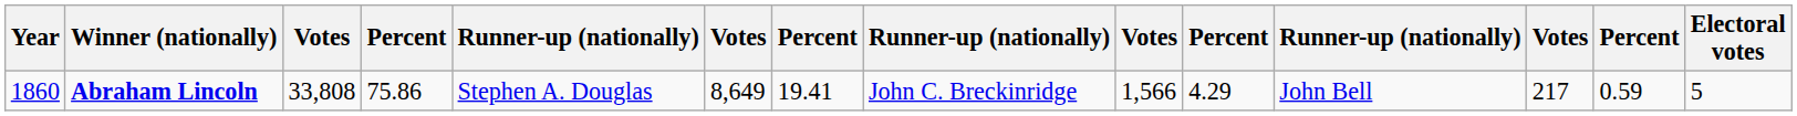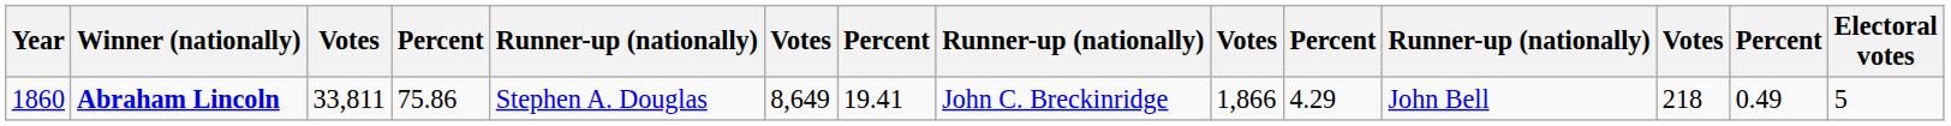 <table class="wikitable sortable">
 <tr>
 <th data-sort-type="number">Year</th>
 <th>Winner (nationally)</th>
 <th data-sort-type="number">Votes</th>
 <th data-sort-type="number">Percent</th>
 <th>Runner-up (nationally)</th>
 <th data-sort-type="number">Votes</th>
 <th data-sort-type="number">Percent</th>
 <th>Runner-up (nationally)</th>
 <th data-sort-type="number">Votes</th>
 <th data-sort-type="number">Percent</th>
 <th>Runner-up (nationally)</th>
 <th data-sort-type="number">Votes</th>
 <th data-sort-type="number">Percent</th>
 <th data-sort-type="number">Electoral<br>votes</th>
 </tr>
 <tr>
 <td style"text-align:left"><a href='#'>1860</a></td>
 <td><strong><a href='#'>Abraham Lincoln</a></strong></td>
-<td>33,808</td>
+<td>33,811</td>
 <td>75.86</td>
 <td><a href='#'>Stephen A. Douglas</a></td>
 <td>8,649</td>
 <td>19.41</td>
 <td><a href='#'>John C. Breckinridge</a></td>
-<td>1,566</td>
+<td>1,866</td>
 <td>4.29</td>
 <td><a href='#'>John Bell</a></td>
-<td>217</td>
-<td>0.59</td>
+<td>218</td>
+<td>0.49</td>
 <td>5</td>
 </tr>
 </table>
